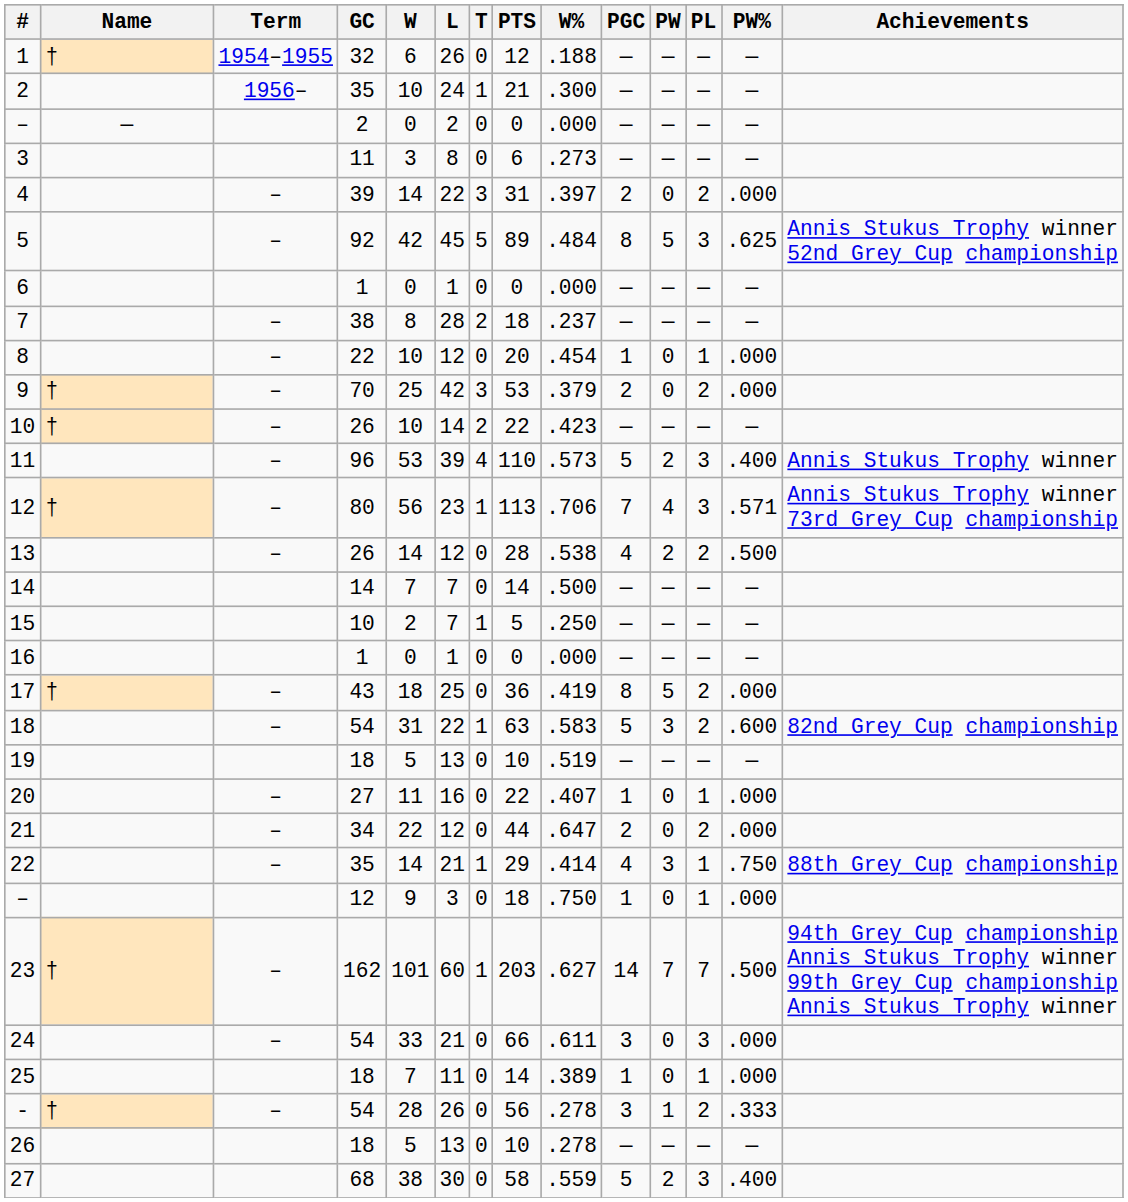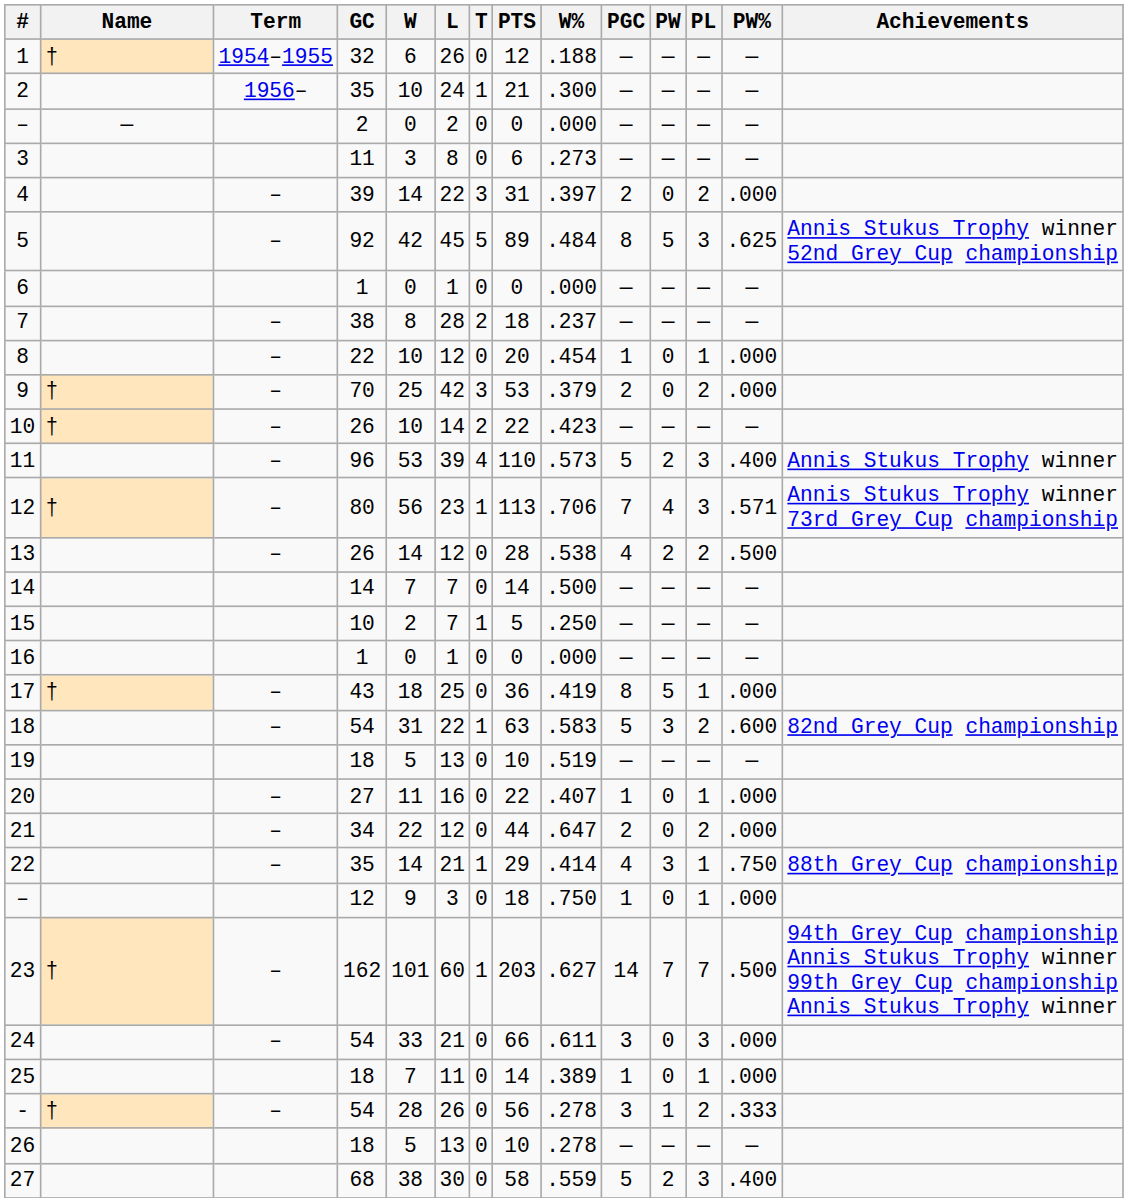 <table class="wikitable sortable" style="text-align:center;">
 <tr>
 <th>#</th>
 <th width=100>Name</th>
 <th>Term</th>
 <th>GC</th>
 <th>W</th>
 <th>L</th>
 <th>T</th>
 <th>PTS</th>
 <th>W%</th>
 <th>PGC</th>
 <th>PW</th>
 <th>PL</th>
 <th>PW%</th>
 <th class=unsortable>Achievements</th>
 </tr>
 <tr>
 <td>1</td>
 <td align=left style="background-color:#FFE6BD">†</td>
 <td><a href='#'>1954</a>–<a href='#'>1955</a></td>
 <td>32</td>
 <td>6</td>
 <td>26</td>
 <td>0</td>
 <td>12</td>
 <td>.188</td>
 <td>—</td>
 <td>—</td>
 <td>—</td>
 <td>—</td>
 <td></td>
 </tr>
 <tr>
 <td>2</td>
 <td align=left></td>
 <td><a href='#'>1956</a>–</td>
 <td>35</td>
 <td>10</td>
 <td>24</td>
 <td>1</td>
 <td>21</td>
 <td>.300</td>
 <td>—</td>
 <td>—</td>
 <td>—</td>
 <td>—</td>
 <td></td>
 </tr>
 <tr>
 <td>–</td>
 <td>—</td>
 <td></td>
 <td>2</td>
 <td>0</td>
 <td>2</td>
 <td>0</td>
 <td>0</td>
 <td>.000</td>
 <td>—</td>
 <td>—</td>
 <td>—</td>
 <td>—</td>
 <td></td>
 </tr>
 <tr>
 <td>3</td>
 <td align=left></td>
 <td></td>
 <td>11</td>
 <td>3</td>
 <td>8</td>
 <td>0</td>
 <td>6</td>
 <td>.273</td>
 <td>—</td>
 <td>—</td>
 <td>—</td>
 <td>—</td>
 <td></td>
 </tr>
 <tr>
 <td>4</td>
 <td align=left></td>
 <td>–</td>
 <td>39</td>
 <td>14</td>
 <td>22</td>
 <td>3</td>
 <td>31</td>
 <td>.397</td>
 <td>2</td>
 <td>0</td>
 <td>2</td>
 <td>.000</td>
 <td></td>
 </tr>
 <tr>
 <td>5</td>
 <td align=left></td>
 <td>–</td>
 <td>92</td>
 <td>42</td>
 <td>45</td>
 <td>5</td>
 <td>89</td>
 <td>.484</td>
 <td>8</td>
 <td>5</td>
 <td>3</td>
 <td>.625</td>
 <td> <a href='#'>Annis Stukus Trophy</a> winner<br><a href='#'>52nd Grey Cup</a> <a href='#'>championship</a></td>
 </tr>
 <tr>
 <td>6</td>
 <td align=left></td>
 <td></td>
 <td>1</td>
 <td>0</td>
 <td>1</td>
 <td>0</td>
 <td>0</td>
 <td>.000</td>
 <td>—</td>
 <td>—</td>
 <td>—</td>
 <td>—</td>
 <td></td>
 </tr>
 <tr>
 <td>7</td>
 <td align=left></td>
 <td>–</td>
 <td>38</td>
 <td>8</td>
 <td>28</td>
 <td>2</td>
 <td>18</td>
 <td>.237</td>
 <td>—</td>
 <td>—</td>
 <td>—</td>
 <td>—</td>
 <td></td>
 </tr>
 <tr>
 <td>8</td>
 <td align=left></td>
 <td>–</td>
 <td>22</td>
 <td>10</td>
 <td>12</td>
 <td>0</td>
 <td>20</td>
 <td>.454</td>
 <td>1</td>
 <td>0</td>
 <td>1</td>
 <td>.000</td>
 <td></td>
 </tr>
 <tr>
 <td>9</td>
 <td align=left style="background-color:#FFE6BD">†</td>
 <td>–</td>
 <td>70</td>
 <td>25</td>
 <td>42</td>
 <td>3</td>
 <td>53</td>
 <td>.379</td>
 <td>2</td>
 <td>0</td>
 <td>2</td>
 <td>.000</td>
 <td></td>
 </tr>
 <tr>
 <td>10</td>
 <td align=left style="background-color:#FFE6BD">†</td>
 <td>–</td>
 <td>26</td>
 <td>10</td>
 <td>14</td>
 <td>2</td>
 <td>22</td>
 <td>.423</td>
 <td>—</td>
 <td>—</td>
 <td>—</td>
 <td>—</td>
 <td></td>
 </tr>
 <tr>
 <td>11</td>
 <td align=left></td>
 <td>–</td>
 <td>96</td>
 <td>53</td>
 <td>39</td>
 <td>4</td>
 <td>110</td>
 <td>.573</td>
 <td>5</td>
 <td>2</td>
 <td>3</td>
 <td>.400</td>
 <td> <a href='#'>Annis Stukus Trophy</a> winner</td>
 </tr>
 <tr>
 <td>12</td>
 <td align=left style="background-color:#FFE6BD">†</td>
 <td>–</td>
 <td>80</td>
 <td>56</td>
 <td>23</td>
 <td>1</td>
 <td>113</td>
 <td>.706</td>
 <td>7</td>
 <td>4</td>
 <td>3</td>
 <td>.571</td>
 <td> <a href='#'>Annis Stukus Trophy</a> winner<br><a href='#'>73rd Grey Cup</a> <a href='#'>championship</a></td>
 </tr>
 <tr>
 <td>13</td>
 <td align=left></td>
 <td>–</td>
 <td>26</td>
 <td>14</td>
 <td>12</td>
 <td>0</td>
 <td>28</td>
 <td>.538</td>
 <td>4</td>
 <td>2</td>
 <td>2</td>
 <td>.500</td>
 <td></td>
 </tr>
 <tr>
 <td>14</td>
 <td align=left></td>
 <td></td>
 <td>14</td>
 <td>7</td>
 <td>7</td>
 <td>0</td>
 <td>14</td>
 <td>.500</td>
 <td>—</td>
 <td>—</td>
 <td>—</td>
 <td>—</td>
 <td></td>
 </tr>
 <tr>
 <td>15</td>
 <td align=left></td>
 <td></td>
 <td>10</td>
 <td>2</td>
 <td>7</td>
 <td>1</td>
 <td>5</td>
 <td>.250</td>
 <td>—</td>
 <td>—</td>
 <td>—</td>
 <td>—</td>
 <td></td>
 </tr>
 <tr>
 <td>16</td>
 <td align=left></td>
 <td></td>
 <td>1</td>
 <td>0</td>
 <td>1</td>
 <td>0</td>
 <td>0</td>
 <td>.000</td>
 <td>—</td>
 <td>—</td>
 <td>—</td>
 <td>—</td>
 <td></td>
 </tr>
 <tr>
 <td>17</td>
 <td align=left style="background-color:#FFE6BD">†</td>
 <td>–</td>
 <td>43</td>
 <td>18</td>
 <td>25</td>
 <td>0</td>
 <td>36</td>
 <td>.419</td>
 <td>8</td>
 <td>5</td>
-<td>2</td>
+<td>1</td>
 <td>.000</td>
 <td></td>
 </tr>
 <tr>
 <td>18</td>
 <td align=left></td>
 <td>–</td>
 <td>54</td>
 <td>31</td>
 <td>22</td>
 <td>1</td>
 <td>63</td>
 <td>.583</td>
 <td>5</td>
 <td>3</td>
 <td>2</td>
 <td>.600</td>
 <td><a href='#'>82nd Grey Cup</a> <a href='#'>championship</a></td>
 </tr>
 <tr>
 <td>19</td>
 <td align=left></td>
 <td></td>
 <td>18</td>
 <td>5</td>
 <td>13</td>
 <td>0</td>
 <td>10</td>
 <td>.519</td>
 <td>—</td>
 <td>—</td>
 <td>—</td>
 <td>—</td>
 <td></td>
 </tr>
 <tr>
 <td>20</td>
 <td align=left></td>
 <td>–</td>
 <td>27</td>
 <td>11</td>
 <td>16</td>
 <td>0</td>
 <td>22</td>
 <td>.407</td>
 <td>1</td>
 <td>0</td>
 <td>1</td>
 <td>.000</td>
 <td></td>
 </tr>
 <tr>
 <td>21</td>
 <td align=left></td>
 <td>–</td>
 <td>34</td>
 <td>22</td>
 <td>12</td>
 <td>0</td>
 <td>44</td>
 <td>.647</td>
 <td>2</td>
 <td>0</td>
 <td>2</td>
 <td>.000</td>
 <td></td>
 </tr>
 <tr>
 <td>22</td>
 <td align=left></td>
 <td>–</td>
 <td>35</td>
 <td>14</td>
 <td>21</td>
 <td>1</td>
 <td>29</td>
 <td>.414</td>
 <td>4</td>
 <td>3</td>
 <td>1</td>
 <td>.750</td>
 <td><a href='#'>88th Grey Cup</a> <a href='#'>championship</a></td>
 </tr>
 <tr>
 <td>–</td>
 <td align=left></td>
 <td></td>
 <td>12</td>
 <td>9</td>
 <td>3</td>
 <td>0</td>
 <td>18</td>
 <td>.750</td>
 <td>1</td>
 <td>0</td>
 <td>1</td>
 <td>.000</td>
 <td></td>
 </tr>
 <tr>
 <td>23</td>
 <td align=left style="background-color:#FFE6BD">†</td>
 <td>–</td>
 <td>162</td>
 <td>101</td>
 <td>60</td>
 <td>1</td>
 <td>203</td>
 <td>.627</td>
 <td>14</td>
 <td>7</td>
 <td>7</td>
 <td>.500</td>
 <td><a href='#'>94th Grey Cup</a> <a href='#'>championship</a><br> <a href='#'>Annis Stukus Trophy</a> winner<br><a href='#'>99th Grey Cup</a> <a href='#'>championship</a><br> <a href='#'>Annis Stukus Trophy</a> winner</td>
 </tr>
 <tr>
 <td>24</td>
 <td align=left></td>
 <td>–</td>
 <td>54</td>
 <td>33</td>
 <td>21</td>
 <td>0</td>
 <td>66</td>
 <td>.611</td>
 <td>3</td>
 <td>0</td>
 <td>3</td>
 <td>.000</td>
 <td></td>
 </tr>
 <tr>
 <td>25</td>
 <td align=left></td>
 <td></td>
 <td>18</td>
 <td>7</td>
 <td>11</td>
 <td>0</td>
 <td>14</td>
 <td>.389</td>
 <td>1</td>
 <td>0</td>
 <td>1</td>
 <td>.000</td>
 <td></td>
 </tr>
 <tr>
 <td>-</td>
 <td align=left style="background-color:#FFE6BD">†</td>
 <td>–</td>
 <td>54</td>
 <td>28</td>
 <td>26</td>
 <td>0</td>
 <td>56</td>
 <td>.278</td>
 <td>3</td>
 <td>1</td>
 <td>2</td>
 <td>.333</td>
 <td></td>
 </tr>
 <tr>
 <td>26</td>
 <td align=left></td>
 <td></td>
 <td>18</td>
 <td>5</td>
 <td>13</td>
 <td>0</td>
 <td>10</td>
 <td>.278</td>
 <td>—</td>
 <td>—</td>
 <td>—</td>
 <td>—</td>
 <td></td>
 </tr>
 <tr>
 <td>27</td>
 <td align=left></td>
 <td></td>
 <td>68</td>
 <td>38</td>
 <td>30</td>
 <td>0</td>
 <td>58</td>
 <td>.559</td>
 <td>5</td>
 <td>2</td>
 <td>3</td>
 <td>.400</td>
 <td></td>
 </tr>
 </table>
